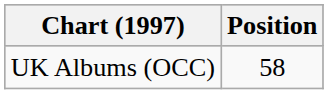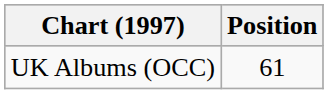 <table class="wikitable">
 <tr>
 <th>Chart (1997)</th>
 <th>Position</th>
 </tr>
 <tr>
 <td>UK Albums (OCC)</td>
-<td style="text-align:center;">58</td>
+<td style="text-align:center;">61</td>
 </tr>
 </table>
